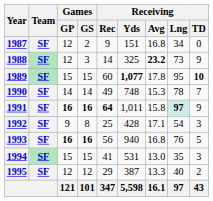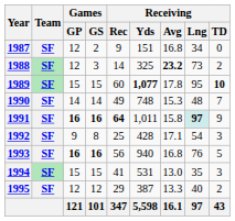 <table class="wikitable" style="text-align:center;">
 <tr>
 <th rowspan="2">Year</th>
 <th rowspan="2">Team</th>
 <th colspan="2">Games</th>
 <th colspan="5">Receiving</th>
 </tr>
 <tr>
 <th>GP</th>
 <th>GS</th>
 <th>Rec</th>
 <th>Yds</th>
 <th>Avg</th>
 <th>Lng</th>
 <th>TD</th>
 </tr>
 <tr>
 <th><a href='#'>1987</a></th>
 <th><a href='#'>SF</a></th>
 <td>12</td>
 <td>2</td>
 <td>9</td>
 <td>151</td>
 <td>16.8</td>
 <td>34</td>
 <td>0</td>
 </tr>
 <tr>
 <th><a href='#'>1988</a></th>
 <th style="background:#afe6ba;"><a href='#'>SF</a></th>
 <td>12</td>
 <td>3</td>
 <td>14</td>
 <td>325</td>
 <td><strong>23.2</strong></td>
 <td>73</td>
-<td>9</td>
+<td>2</td>
 </tr>
 <tr>
 <th><a href='#'>1989</a></th>
 <th style="background:#afe6ba;"><a href='#'>SF</a></th>
 <td>15</td>
 <td>15</td>
 <td>60</td>
 <td><strong>1,077</strong></td>
 <td>17.8</td>
 <td>95</td>
 <td><strong>10</strong></td>
 </tr>
 <tr>
 <th><a href='#'>1990</a></th>
 <th><a href='#'>SF</a></th>
 <td>14</td>
 <td>14</td>
 <td>49</td>
 <td>748</td>
 <td>15.3</td>
-<td>78</td>
+<td>48</td>
 <td>7</td>
 </tr>
 <tr>
 <th><a href='#'>1991</a></th>
 <th><a href='#'>SF</a></th>
 <td><strong>16</strong></td>
 <td><strong>16</strong></td>
 <td><strong>64</strong></td>
 <td>1,011</td>
 <td>15.8</td>
 <td style="background:#cfecec;"><strong>97</strong></td>
 <td>9</td>
 </tr>
 <tr>
 <th><a href='#'>1992</a></th>
 <th><a href='#'>SF</a></th>
 <td>9</td>
 <td>8</td>
 <td>25</td>
 <td>428</td>
 <td>17.1</td>
 <td>54</td>
 <td>3</td>
 </tr>
 <tr>
 <th><a href='#'>1993</a></th>
 <th><a href='#'>SF</a></th>
 <td><strong>16</strong></td>
 <td><strong>16</strong></td>
 <td>56</td>
 <td>940</td>
 <td>16.8</td>
 <td>76</td>
 <td>5</td>
 </tr>
 <tr>
 <th><a href='#'>1994</a></th>
 <th style="background:#afe6ba;"><a href='#'>SF</a></th>
 <td>15</td>
 <td>15</td>
 <td>41</td>
 <td>531</td>
 <td>13.0</td>
 <td>35</td>
 <td>3</td>
 </tr>
 <tr>
 <th><a href='#'>1995</a></th>
 <th><a href='#'>SF</a></th>
 <td>12</td>
 <td>12</td>
 <td>29</td>
 <td>387</td>
 <td>13.3</td>
 <td>40</td>
 <td>2</td>
 </tr>
 <tr>
 <th colspan="2"></th>
 <th>121</th>
 <th>101</th>
 <th>347</th>
 <th>5,598</th>
 <th>16.1</th>
 <th>97</th>
 <th>43</th>
 </tr>
 </table>
